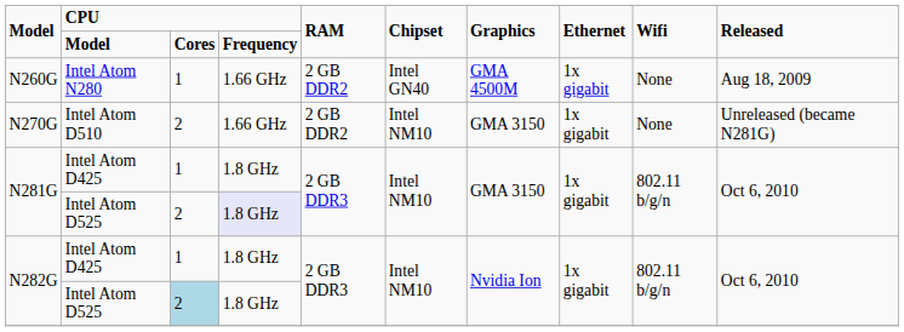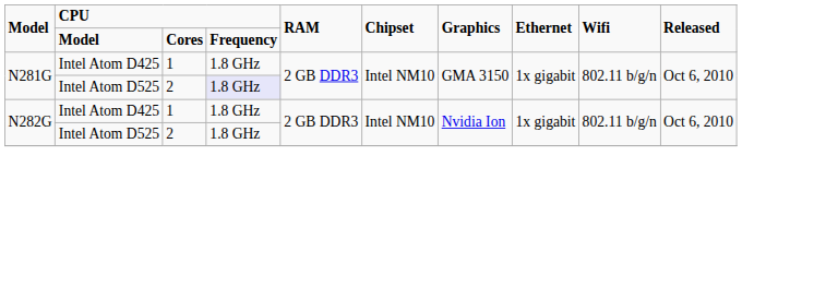 <table class="wikitable sortable">
 <tr>
 <td rowspan="2"><strong>Model</strong></td>
 <td colspan="3"><strong>CPU</strong></td>
 <td rowspan="2"><strong>RAM</strong></td>
 <td rowspan="2"><strong>Chipset</strong></td>
 <td rowspan="2"><strong>Graphics</strong></td>
 <td rowspan="2"><strong>Ethernet</strong></td>
 <td rowspan="2"><strong>Wifi</strong></td>
 <td rowspan="2"><strong>Released</strong></td>
 </tr>
 <tr>
 <td><strong>Model</strong></td>
 <td><strong>Cores</strong></td>
 <td><strong>Frequency</strong></td>
-</tr>
-<tr>
-<td>N260G</td>
-<td><a href='#'>Intel Atom N280</a></td>
-<td>1</td>
-<td>1.66 GHz</td>
-<td>2 GB <a href='#'>DDR2</a></td>
-<td>Intel GN40</td>
-<td><a href='#'>GMA 4500M</a></td>
-<td>1x <a href='#'>gigabit</a></td>
-<td>None</td>
-<td>Aug 18, 2009</td>
-</tr>
-<tr>
-<td>N270G</td>
-<td>Intel Atom D510</td>
-<td>2</td>
-<td>1.66 GHz</td>
-<td>2 GB DDR2</td>
-<td>Intel NM10</td>
-<td>GMA 3150</td>
-<td>1x gigabit</td>
-<td>None</td>
-<td>Unreleased (became N281G)</td>
 </tr>
 <tr>
 <td rowspan="2">N281G</td>
 <td>Intel Atom D425</td>
 <td>1</td>
 <td>1.8 GHz</td>
 <td rowspan="2">2 GB <a href='#'>DDR3</a></td>
 <td rowspan="2">Intel NM10</td>
 <td rowspan="2">GMA 3150</td>
 <td rowspan="2">1x gigabit</td>
 <td rowspan="2">802.11 b/g/n</td>
 <td rowspan="2">Oct 6, 2010</td>
 </tr>
 <tr>
 <td>Intel Atom D525</td>
 <td>2</td>
 <td style="background: lavender;">1.8 GHz</td>
 </tr>
 <tr>
 <td rowspan="2">N282G</td>
 <td>Intel Atom D425</td>
 <td>1</td>
 <td>1.8 GHz</td>
 <td rowspan="2">2 GB DDR3</td>
 <td rowspan="2">Intel NM10</td>
 <td rowspan="2"><a href='#'>Nvidia Ion</a></td>
 <td rowspan="2">1x gigabit</td>
 <td rowspan="2">802.11 b/g/n</td>
 <td rowspan="2">Oct 6, 2010</td>
 </tr>
 <tr>
 <td>Intel Atom D525</td>
-<td style="background: lightblue;">2</td>
+<td>2</td>
 <td>1.8 GHz</td>
 </tr>
 <tr>
 </tr>
 </table>
